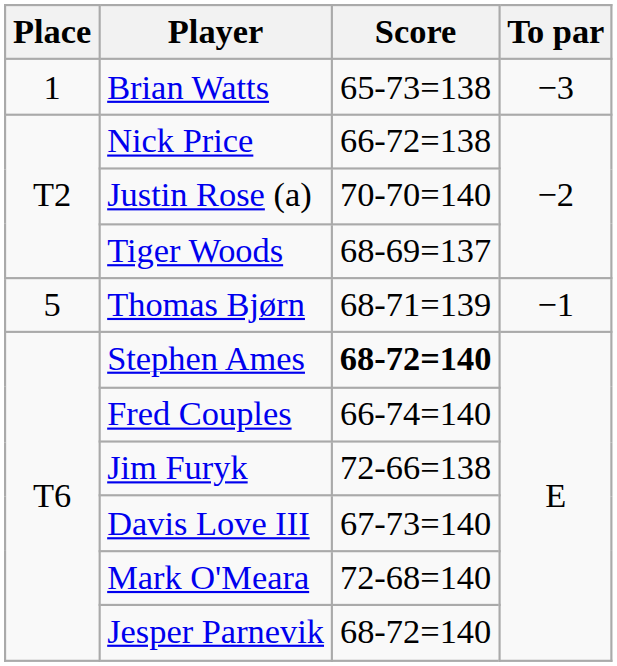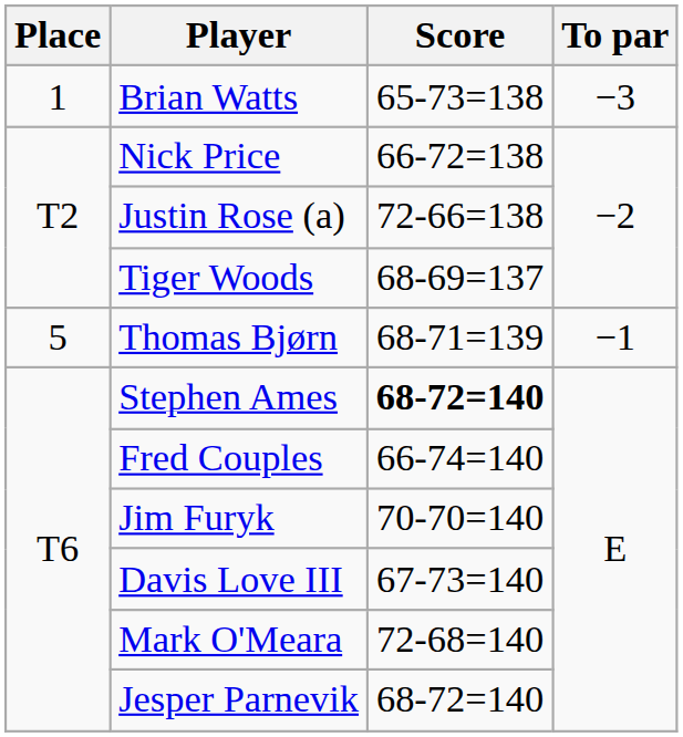 <table class="wikitable">
 <tr>
 <th>Place</th>
 <th>Player</th>
 <th>Score</th>
 <th>To par</th>
 </tr>
 <tr>
 <td align=center>1</td>
 <td> <a href='#'>Brian Watts</a></td>
 <td align=center>65-73=138</td>
 <td align=center>−3</td>
 </tr>
 <tr>
 <td rowspan="3" align=center>T2</td>
 <td> <a href='#'>Nick Price</a></td>
 <td align=center>66-72=138</td>
 <td rowspan="3" align=center>−2</td>
 </tr>
 <tr>
 <td> <a href='#'>Justin Rose</a> (a)</td>
-<td align=center>70-70=140</td>
+<td align=center>72-66=138</td>
 </tr>
 <tr>
 <td> <a href='#'>Tiger Woods</a></td>
 <td align=center>68-69=137</td>
 </tr>
 <tr>
 <td align=center>5</td>
 <td> <a href='#'>Thomas Bjørn</a></td>
 <td align=center>68-71=139</td>
 <td align=center>−1</td>
 </tr>
 <tr>
 <td rowspan="6" align=center>T6</td>
 <td> <a href='#'>Stephen Ames</a></td>
 <td align=center><strong>68-72=140</strong></td>
 <td rowspan="6" align=center>E</td>
 </tr>
 <tr>
 <td> <a href='#'>Fred Couples</a></td>
 <td align=center>66-74=140</td>
 </tr>
 <tr>
 <td> <a href='#'>Jim Furyk</a></td>
-<td align=center>72-66=138</td>
+<td align=center>70-70=140</td>
 </tr>
 <tr>
 <td> <a href='#'>Davis Love III</a></td>
 <td align=center>67-73=140</td>
 </tr>
 <tr>
 <td> <a href='#'>Mark O'Meara</a></td>
 <td align=center>72-68=140</td>
 </tr>
 <tr>
 <td> <a href='#'>Jesper Parnevik</a></td>
 <td align=center>68-72=140</td>
 </tr>
 </table>
